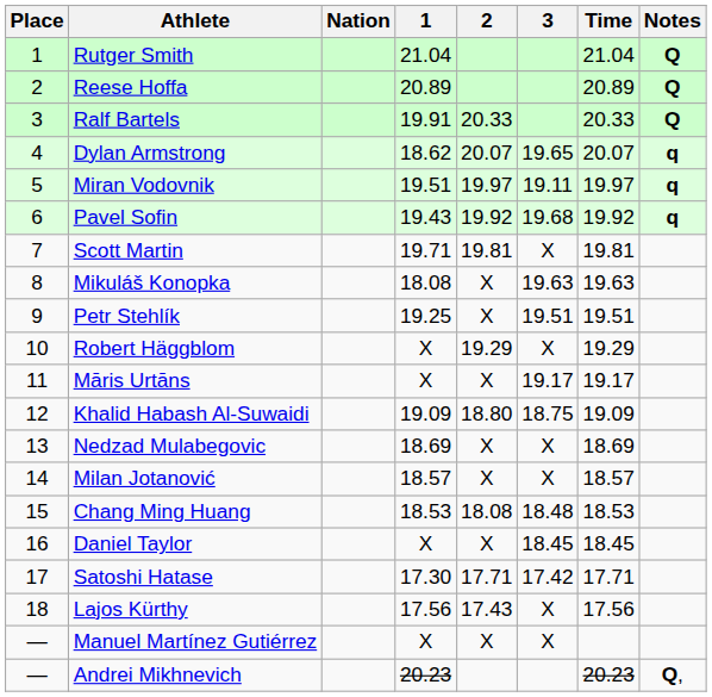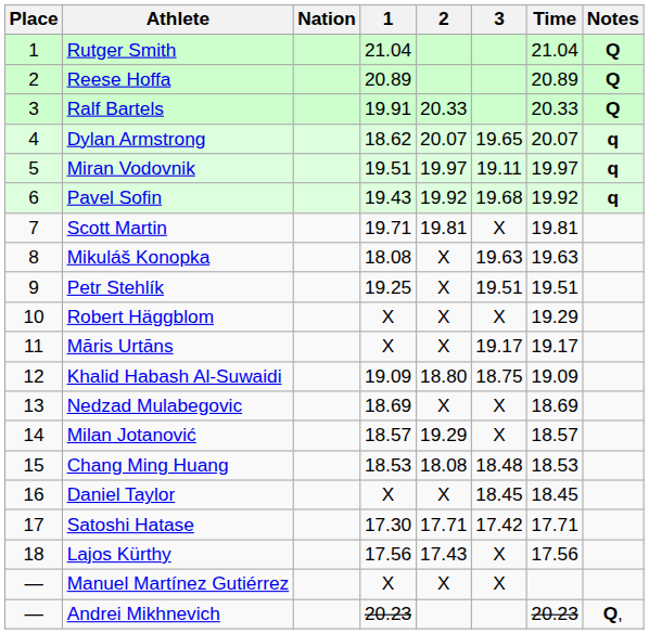 <table class="wikitable sortable" style="text-align:center">
 <tr>
 <th>Place</th>
 <th>Athlete</th>
 <th>Nation</th>
 <th>1</th>
 <th>2</th>
 <th>3</th>
 <th>Time</th>
 <th>Notes</th>
 </tr>
 <tr bgcolor=ccffcc>
 <td>1</td>
 <td style="text-align:left"><a href='#'>Rutger Smith</a></td>
 <td align=left></td>
 <td>21.04</td>
 <td></td>
 <td></td>
 <td>21.04</td>
 <td><strong>Q</strong></td>
 </tr>
 <tr bgcolor=ccffcc>
 <td>2</td>
 <td style="text-align:left"><a href='#'>Reese Hoffa</a></td>
 <td align=left></td>
 <td>20.89</td>
 <td></td>
 <td></td>
 <td>20.89</td>
 <td><strong>Q</strong></td>
 </tr>
 <tr bgcolor=ccffcc>
 <td>3</td>
 <td style="text-align:left"><a href='#'>Ralf Bartels</a></td>
 <td align=left></td>
 <td>19.91</td>
 <td>20.33</td>
 <td></td>
 <td>20.33</td>
 <td><strong>Q</strong></td>
 </tr>
 <tr bgcolor=ddffdd>
 <td>4</td>
 <td style="text-align:left"><a href='#'>Dylan Armstrong</a></td>
 <td align=left></td>
 <td>18.62</td>
 <td>20.07</td>
 <td>19.65</td>
 <td>20.07</td>
 <td><strong>q</strong></td>
 </tr>
 <tr bgcolor=ddffdd>
 <td>5</td>
 <td style="text-align:left"><a href='#'>Miran Vodovnik</a></td>
 <td align=left></td>
 <td>19.51</td>
 <td>19.97</td>
 <td>19.11</td>
 <td>19.97</td>
 <td><strong>q</strong></td>
 </tr>
 <tr bgcolor=ddffdd>
 <td>6</td>
 <td style="text-align:left"><a href='#'>Pavel Sofin</a></td>
 <td align=left></td>
 <td>19.43</td>
 <td>19.92</td>
 <td>19.68</td>
 <td>19.92</td>
 <td><strong>q</strong></td>
 </tr>
 <tr>
 <td>7</td>
 <td style="text-align:left"><a href='#'>Scott Martin</a></td>
 <td align=left></td>
 <td>19.71</td>
 <td>19.81</td>
 <td>X</td>
 <td>19.81</td>
 <td></td>
 </tr>
 <tr>
 <td>8</td>
 <td style="text-align:left"><a href='#'>Mikuláš Konopka</a></td>
 <td align=left></td>
 <td>18.08</td>
 <td>X</td>
 <td>19.63</td>
 <td>19.63</td>
 <td></td>
 </tr>
 <tr>
 <td>9</td>
 <td style="text-align:left"><a href='#'>Petr Stehlík</a></td>
 <td align=left></td>
 <td>19.25</td>
 <td>X</td>
 <td>19.51</td>
 <td>19.51</td>
 <td></td>
 </tr>
 <tr>
 <td>10</td>
 <td style="text-align:left"><a href='#'>Robert Häggblom</a></td>
 <td align=left></td>
 <td>X</td>
-<td>19.29</td>
+<td>X</td>
 <td>X</td>
 <td>19.29</td>
 <td></td>
 </tr>
 <tr>
 <td>11</td>
 <td style="text-align:left"><a href='#'>Māris Urtāns</a></td>
 <td align=left></td>
 <td>X</td>
 <td>X</td>
 <td>19.17</td>
 <td>19.17</td>
 <td></td>
 </tr>
 <tr>
 <td>12</td>
 <td style="text-align:left"><a href='#'>Khalid Habash Al-Suwaidi</a></td>
 <td align=left></td>
 <td>19.09</td>
 <td>18.80</td>
 <td>18.75</td>
 <td>19.09</td>
 <td></td>
 </tr>
 <tr>
 <td>13</td>
 <td style="text-align:left"><a href='#'>Nedzad Mulabegovic</a></td>
 <td align=left></td>
 <td>18.69</td>
 <td>X</td>
 <td>X</td>
 <td>18.69</td>
 <td></td>
 </tr>
 <tr>
 <td>14</td>
 <td style="text-align:left"><a href='#'>Milan Jotanović</a></td>
 <td align=left></td>
 <td>18.57</td>
-<td>X</td>
+<td>19.29</td>
 <td>X</td>
 <td>18.57</td>
 <td></td>
 </tr>
 <tr>
 <td>15</td>
 <td style="text-align:left"><a href='#'>Chang Ming Huang</a></td>
 <td align=left></td>
 <td>18.53</td>
 <td>18.08</td>
 <td>18.48</td>
 <td>18.53</td>
 <td></td>
 </tr>
 <tr>
 <td>16</td>
 <td style="text-align:left"><a href='#'>Daniel Taylor</a></td>
 <td align=left></td>
 <td>X</td>
 <td>X</td>
 <td>18.45</td>
 <td>18.45</td>
 <td></td>
 </tr>
 <tr>
 <td>17</td>
 <td style="text-align:left"><a href='#'>Satoshi Hatase</a></td>
 <td align=left></td>
 <td>17.30</td>
 <td>17.71</td>
 <td>17.42</td>
 <td>17.71</td>
 <td></td>
 </tr>
 <tr>
 <td>18</td>
 <td style="text-align:left"><a href='#'>Lajos Kürthy</a></td>
 <td align=left></td>
 <td>17.56</td>
 <td>17.43</td>
 <td>X</td>
 <td>17.56</td>
 <td></td>
 </tr>
 <tr>
 <td>—</td>
 <td style="text-align:left"><a href='#'>Manuel Martínez Gutiérrez</a></td>
 <td align=left></td>
 <td>X</td>
 <td>X</td>
 <td>X</td>
 <td></td>
 <td></td>
 </tr>
 <tr>
 <td>—</td>
 <td style="text-align:left"><a href='#'>Andrei Mikhnevich</a></td>
 <td align=left></td>
 <td><s>20.23 </s></td>
 <td></td>
 <td></td>
 <td><s>20.23 </s></td>
 <td><strong>Q</strong>, </td>
 </tr>
 </table>
